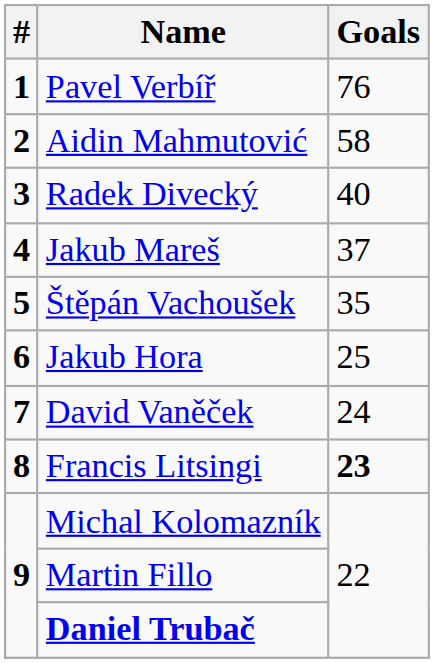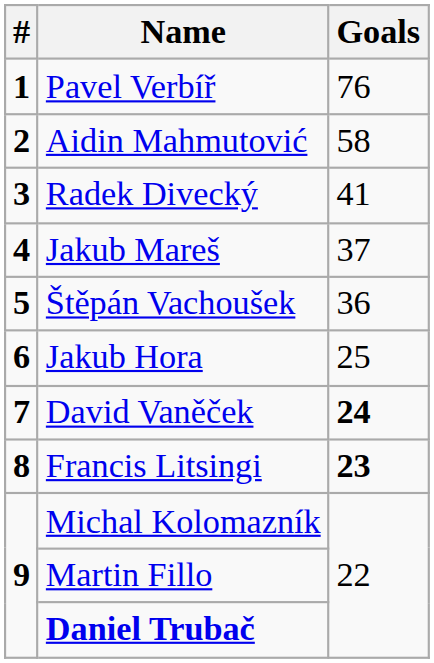 <table class="wikitable">
 <tr>
 <th>#</th>
 <th>Name</th>
 <th>Goals</th>
 </tr>
 <tr>
 <td><strong>1</strong></td>
 <td> <a href='#'>Pavel Verbíř</a></td>
 <td>76</td>
 </tr>
 <tr>
 <td><strong>2</strong></td>
 <td> <a href='#'>Aidin Mahmutović</a></td>
 <td>58</td>
 </tr>
 <tr>
 <td><strong>3</strong></td>
 <td> <a href='#'>Radek Divecký</a></td>
-<td>40</td>
+<td>41</td>
 </tr>
 <tr>
 <td><strong>4</strong></td>
 <td> <a href='#'>Jakub Mareš</a></td>
 <td>37</td>
 </tr>
 <tr>
 <td><strong>5</strong></td>
 <td> <a href='#'>Štěpán Vachoušek</a></td>
-<td>35</td>
+<td>36</td>
 </tr>
 <tr>
 <td><strong>6</strong></td>
 <td> <a href='#'>Jakub Hora</a></td>
 <td>25</td>
 </tr>
 <tr>
 <td><strong>7</strong></td>
 <td> <a href='#'>David Vaněček</a></td>
-<td>24</td>
+<td><strong>24</strong></td>
 </tr>
 <tr>
 <td><strong>8</strong></td>
 <td> <a href='#'>Francis Litsingi</a></td>
 <td><strong>23</strong></td>
 </tr>
 <tr>
 <td rowspan="3"><strong>9</strong></td>
 <td> <a href='#'>Michal Kolomazník</a></td>
 <td rowspan="3">22</td>
 </tr>
 <tr>
 <td> <a href='#'>Martin Fillo</a></td>
 </tr>
 <tr>
 <td> <strong><a href='#'>Daniel Trubač</a></strong></td>
 </tr>
 </table>
